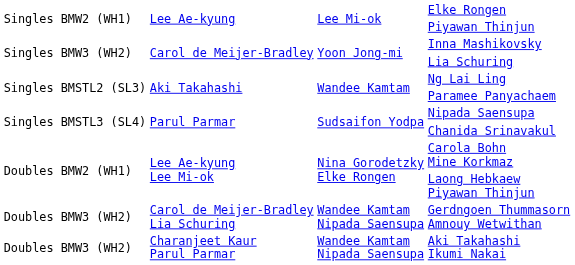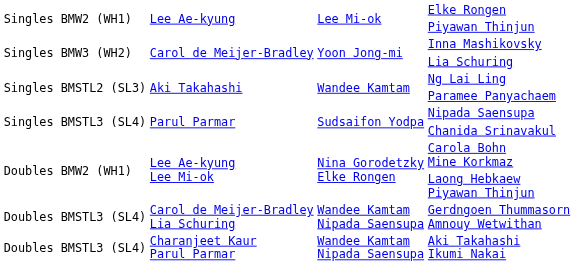 <table>
 <tr>
 <td rowspan=2>Singles BMW2 (WH1)</td>
 <td rowspan=2> <a href='#'>Lee Ae-kyung</a></td>
 <td rowspan=2> <a href='#'>Lee Mi-ok</a></td>
 <td> <a href='#'>Elke Rongen</a></td>
 </tr>
 <tr>
 <td> <a href='#'>Piyawan Thinjun</a></td>
 </tr>
 <tr>
 <td rowspan=2>Singles BMW3 (WH2)</td>
 <td rowspan=2> <a href='#'>Carol de Meijer-Bradley</a></td>
 <td rowspan=2> <a href='#'>Yoon Jong-mi</a></td>
 <td> <a href='#'>Inna Mashikovsky</a></td>
 </tr>
 <tr>
 <td> <a href='#'>Lia Schuring</a></td>
 </tr>
 <tr>
 <td rowspan=2>Singles BMSTL2 (SL3)</td>
 <td rowspan=2> <a href='#'>Aki Takahashi</a></td>
 <td rowspan=2> <a href='#'>Wandee Kamtam</a></td>
 <td> <a href='#'>Ng Lai Ling</a></td>
 </tr>
 <tr>
 <td> <a href='#'>Paramee Panyachaem</a></td>
 </tr>
 <tr>
 <td rowspan=2>Singles BMSTL3 (SL4)</td>
 <td rowspan=2> <a href='#'>Parul Parmar</a></td>
 <td rowspan=2> <a href='#'>Sudsaifon Yodpa</a></td>
 <td> <a href='#'>Nipada Saensupa</a></td>
 </tr>
 <tr>
 <td> <a href='#'>Chanida Srinavakul</a></td>
 </tr>
 <tr>
 <td rowspan=2>Doubles BMW2 (WH1)</td>
 <td rowspan=2> <a href='#'>Lee Ae-kyung</a><br> <a href='#'>Lee Mi-ok</a></td>
 <td rowspan=2> <a href='#'>Nina Gorodetzky</a><br> <a href='#'>Elke Rongen</a></td>
 <td> <a href='#'>Carola Bohn</a><br> <a href='#'>Mine Korkmaz</a></td>
 </tr>
 <tr>
 <td> <a href='#'>Laong Hebkaew</a><br> <a href='#'>Piyawan Thinjun</a></td>
 </tr>
 <tr>
-<td>Doubles BMW3 (WH2)</td>
+<td>Doubles BMSTL3 (SL4)</td>
 <td> <a href='#'>Carol de Meijer-Bradley</a><br> <a href='#'>Lia Schuring</a></td>
 <td> <a href='#'>Wandee Kamtam</a><br> <a href='#'>Nipada Saensupa</a></td>
 <td> <a href='#'>Gerdngoen Thummasorn</a><br> <a href='#'>Amnouy Wetwithan</a></td>
 </tr>
 <tr>
-<td>Doubles BMW3 (WH2)</td>
+<td>Doubles BMSTL3 (SL4)</td>
 <td> <a href='#'>Charanjeet Kaur</a><br> <a href='#'>Parul Parmar</a></td>
 <td> <a href='#'>Wandee Kamtam</a><br> <a href='#'>Nipada Saensupa</a></td>
 <td> <a href='#'>Aki Takahashi</a><br> <a href='#'>Ikumi Nakai</a></td>
 </tr>
 </table>
